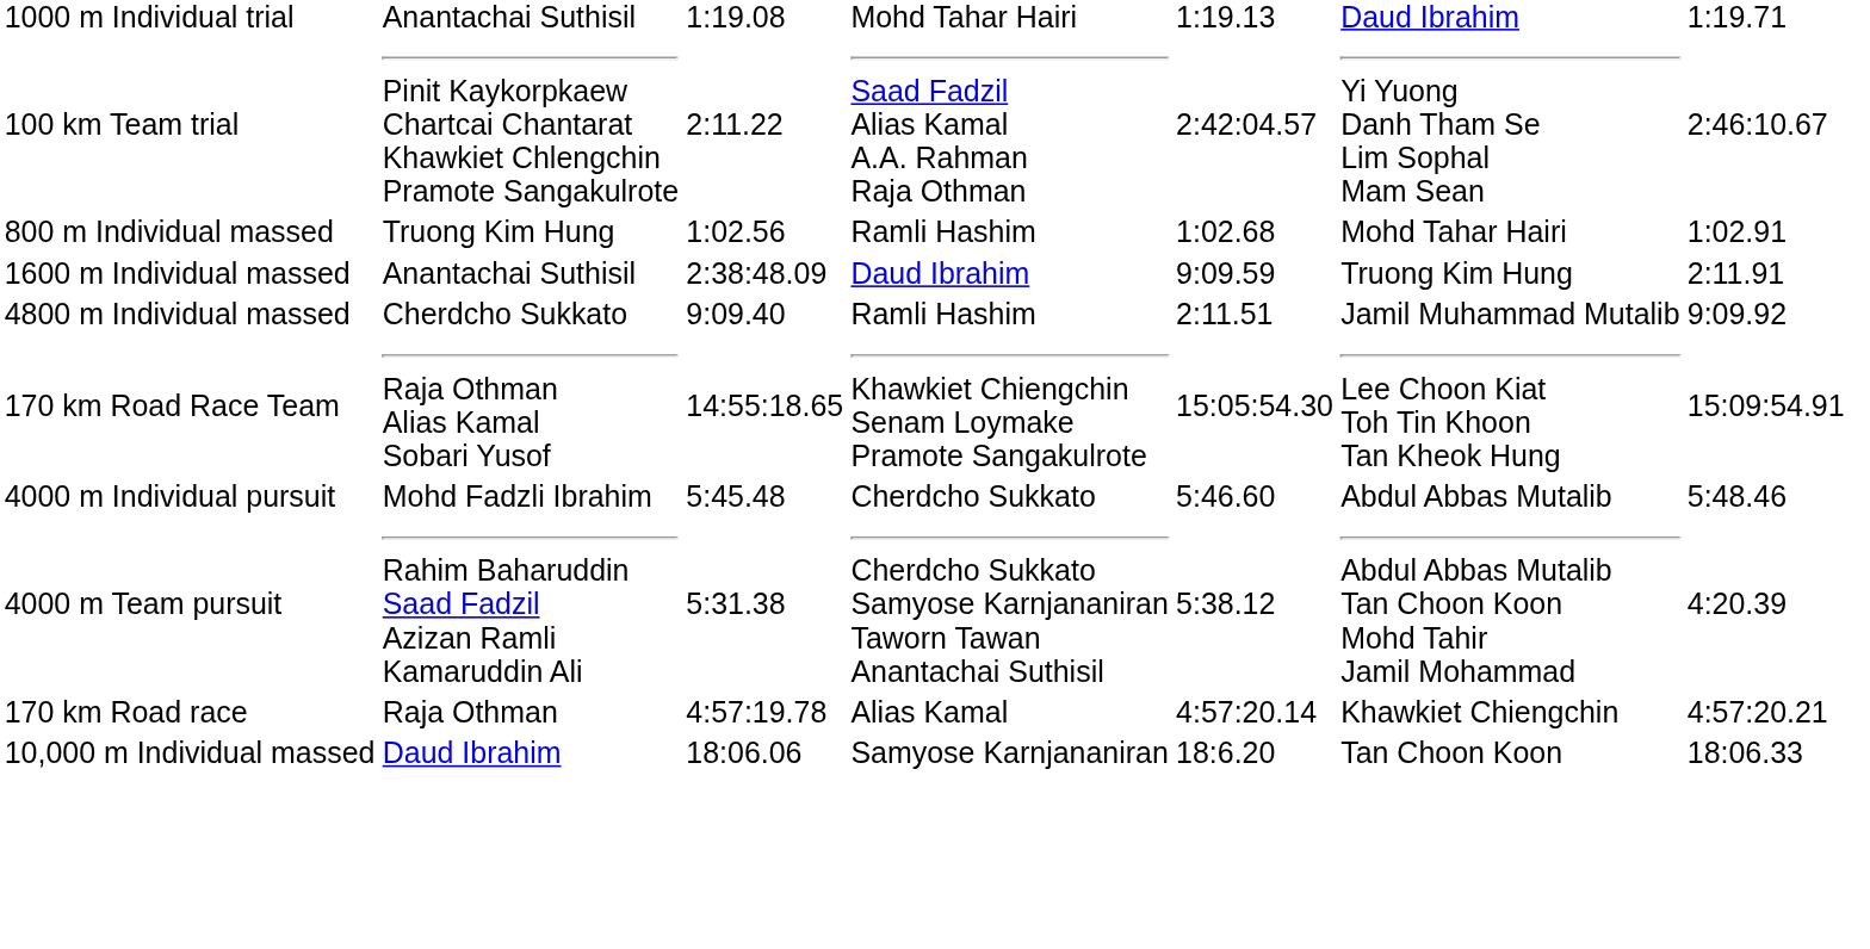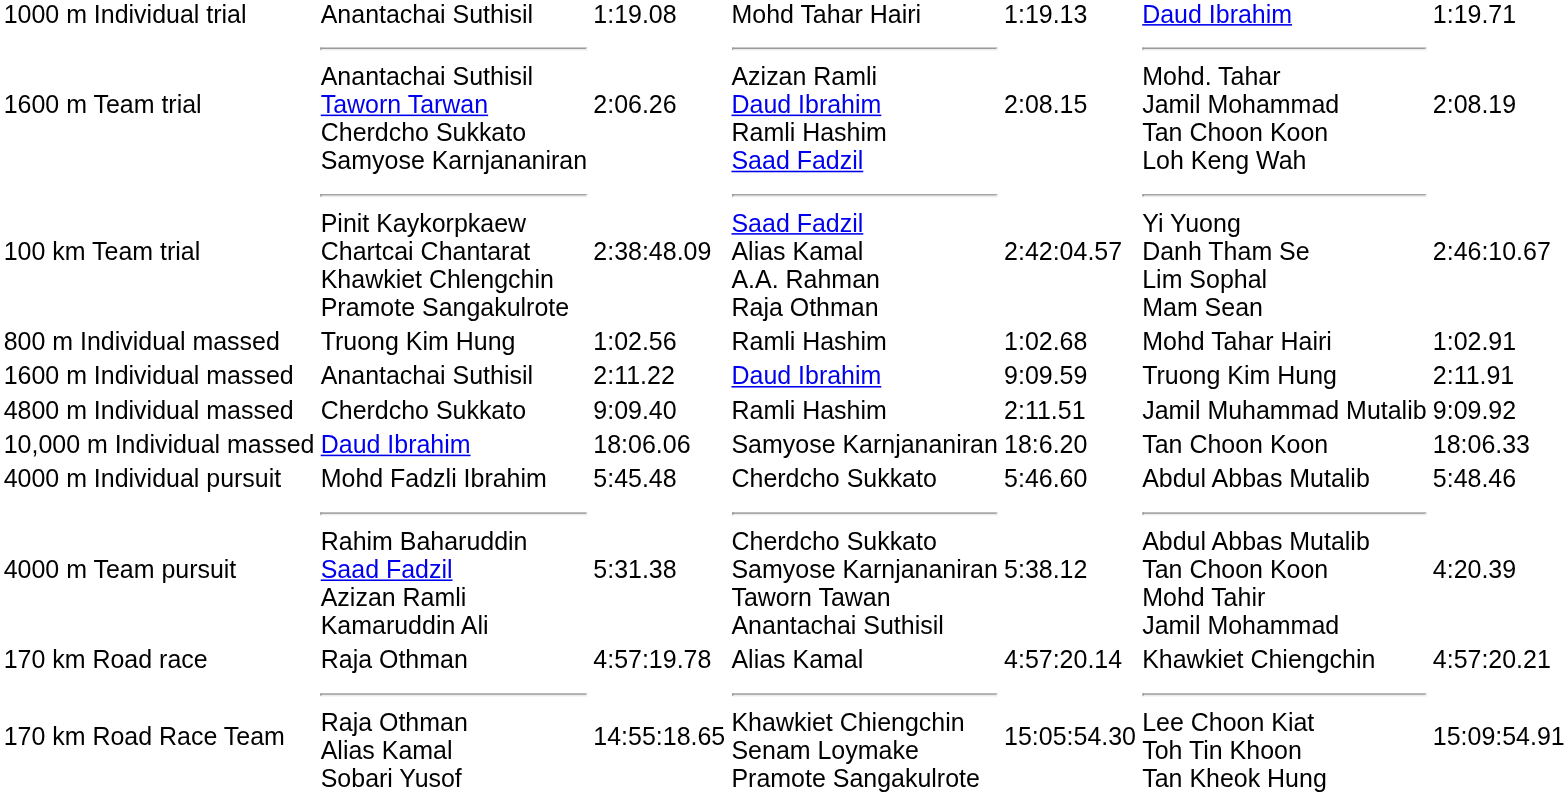 <table>
 <tr>
 <td>1000 m Individual trial</td>
 <td> Anantachai Suthisil</td>
 <td>1:19.08</td>
 <td> Mohd Tahar Hairi</td>
 <td>1:19.13</td>
 <td> <a href='#'>Daud Ibrahim</a></td>
 <td>1:19.71</td>
 </tr>
 <tr>
+<td>1600 m Team trial</td>
+<td> <hr> Anantachai Suthisil<br><a href='#'>Taworn Tarwan</a><br>Cherdcho Sukkato<br>Samyose Karnjananiran</td>
+<td>2:06.26</td>
+<td> <hr> Azizan Ramli<br><a href='#'>Daud Ibrahim</a><br>Ramli Hashim<br><a href='#'>Saad Fadzil</a></td>
+<td>2:08.15</td>
+<td> <hr> Mohd. Tahar<br>Jamil Mohammad<br>Tan Choon Koon<br>Loh Keng Wah</td>
+<td>2:08.19</td>
+</tr>
+<tr>
 <td>100 km Team trial</td>
 <td> <hr> Pinit Kaykorpkaew<br>Chartcai Chantarat<br>Khawkiet Chlengchin<br>Pramote Sangakulrote</td>
-<td>2:11.22</td>
+<td>2:38:48.09</td>
 <td> <hr> <a href='#'>Saad Fadzil</a><br>Alias Kamal<br>A.A. Rahman<br>Raja Othman</td>
 <td>2:42:04.57</td>
 <td> <hr> Yi Yuong<br>Danh Tham Se<br>Lim Sophal<br>Mam Sean</td>
 <td>2:46:10.67</td>
 </tr>
 <tr>
 <td>800 m Individual massed</td>
 <td> Truong Kim Hung</td>
 <td>1:02.56</td>
 <td> Ramli Hashim</td>
 <td>1:02.68</td>
 <td> Mohd Tahar Hairi</td>
 <td>1:02.91</td>
 </tr>
 <tr>
 <td>1600 m Individual massed</td>
 <td> Anantachai Suthisil</td>
-<td>2:38:48.09</td>
+<td>2:11.22</td>
 <td> <a href='#'>Daud Ibrahim</a></td>
 <td>9:09.59</td>
 <td> Truong Kim Hung</td>
 <td>2:11.91</td>
 </tr>
 <tr>
 <td>4800 m Individual massed</td>
 <td> Cherdcho Sukkato</td>
 <td>9:09.40</td>
 <td> Ramli Hashim</td>
 <td>2:11.51</td>
 <td> Jamil Muhammad Mutalib</td>
 <td>9:09.92</td>
 </tr>
 <tr>
-<td>170 km Road Race Team</td>
-<td> <hr> Raja Othman<br>Alias Kamal<br>Sobari Yusof</td>
-<td>14:55:18.65</td>
-<td> <hr> Khawkiet Chiengchin<br>Senam Loymake<br>Pramote Sangakulrote</td>
-<td>15:05:54.30</td>
-<td> <hr> Lee Choon Kiat<br>Toh Tin Khoon<br>Tan Kheok Hung</td>
-<td>15:09:54.91</td>
+<td>10,000 m Individual massed</td>
+<td> <a href='#'>Daud Ibrahim</a></td>
+<td>18:06.06</td>
+<td> Samyose Karnjananiran</td>
+<td>18:6.20</td>
+<td> Tan Choon Koon</td>
+<td>18:06.33</td>
 </tr>
 <tr>
 <td>4000 m Individual pursuit</td>
 <td> Mohd Fadzli Ibrahim</td>
 <td>5:45.48</td>
 <td> Cherdcho Sukkato</td>
 <td>5:46.60</td>
 <td> Abdul Abbas Mutalib</td>
 <td>5:48.46</td>
 </tr>
 <tr>
 <td>4000 m Team pursuit</td>
 <td> <hr> Rahim Baharuddin<br><a href='#'>Saad Fadzil</a><br>Azizan Ramli<br>Kamaruddin Ali</td>
 <td>5:31.38</td>
 <td> <hr> Cherdcho Sukkato<br>Samyose Karnjananiran<br>Taworn Tawan<br>Anantachai Suthisil</td>
 <td>5:38.12</td>
 <td> <hr> Abdul Abbas Mutalib<br>Tan Choon Koon<br>Mohd Tahir<br>Jamil Mohammad</td>
 <td>4:20.39</td>
 </tr>
 <tr>
 <td>170 km Road race</td>
 <td> Raja Othman</td>
 <td>4:57:19.78</td>
 <td> Alias Kamal</td>
 <td>4:57:20.14</td>
 <td> Khawkiet Chiengchin</td>
 <td>4:57:20.21</td>
 </tr>
 <tr>
-<td>10,000 m Individual massed</td>
-<td> <a href='#'>Daud Ibrahim</a></td>
-<td>18:06.06</td>
-<td> Samyose Karnjananiran</td>
-<td>18:6.20</td>
-<td> Tan Choon Koon</td>
-<td>18:06.33</td>
+<td>170 km Road Race Team</td>
+<td> <hr> Raja Othman<br>Alias Kamal<br>Sobari Yusof</td>
+<td>14:55:18.65</td>
+<td> <hr> Khawkiet Chiengchin<br>Senam Loymake<br>Pramote Sangakulrote</td>
+<td>15:05:54.30</td>
+<td> <hr> Lee Choon Kiat<br>Toh Tin Khoon<br>Tan Kheok Hung</td>
+<td>15:09:54.91</td>
 </tr>
 </table>
